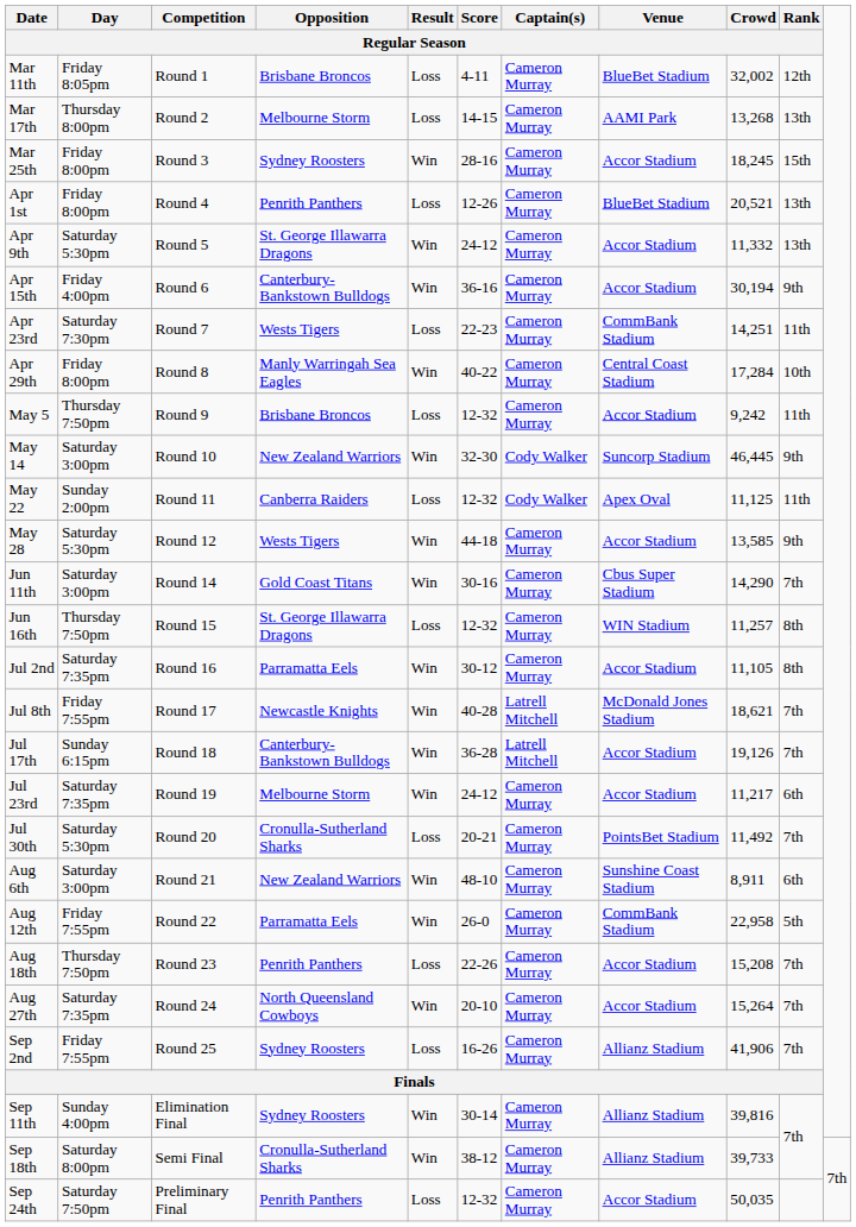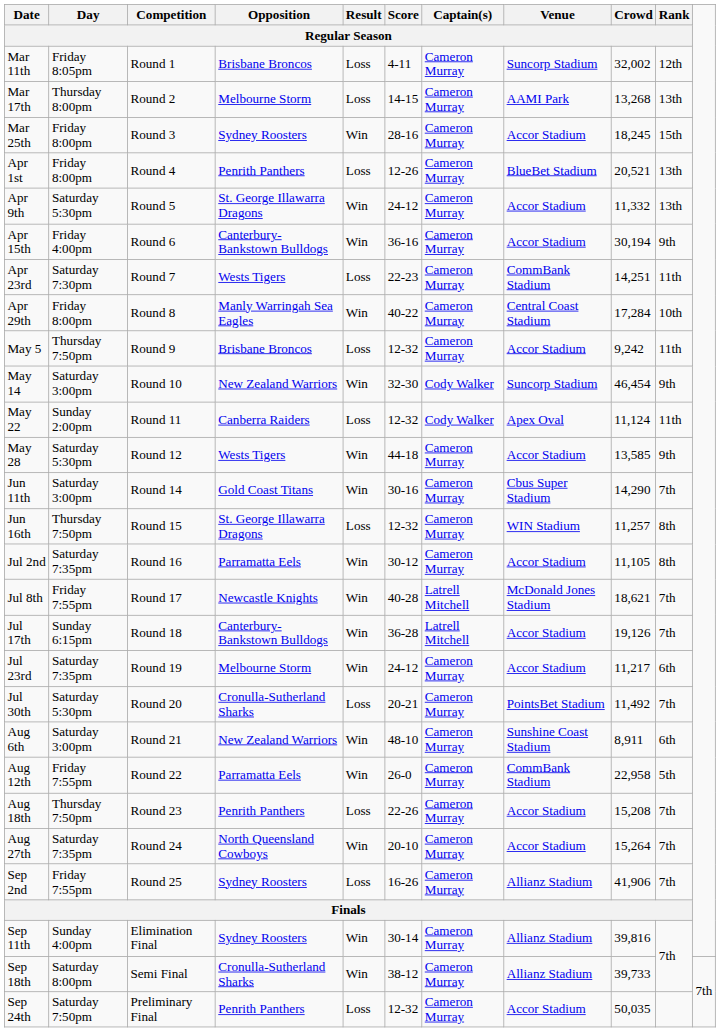 <table class="wikitable">
 <tr>
 <th>Date</th>
 <th>Day</th>
 <th>Competition</th>
 <th>Opposition</th>
 <th>Result</th>
 <th>Score</th>
 <th>Captain(s)</th>
 <th>Venue</th>
 <th>Crowd</th>
 <th>Rank</th>
 </tr>
 <tr>
 <th colspan="10">Regular Season</th>
 </tr>
 <tr>
 <td>Mar 11th</td>
 <td>Friday 8:05pm</td>
 <td>Round 1</td>
 <td> <a href='#'>Brisbane Broncos</a></td>
 <td>Loss</td>
 <td>4-11</td>
 <td><a href='#'>Cameron Murray</a></td>
-<td><a href='#'>BlueBet Stadium</a></td>
+<td><a href='#'>Suncorp Stadium</a></td>
 <td>32,002</td>
 <td>12th</td>
 </tr>
 <tr>
 <td>Mar 17th</td>
 <td>Thursday 8:00pm</td>
 <td>Round 2</td>
 <td> <a href='#'>Melbourne Storm</a></td>
 <td>Loss</td>
 <td>14-15</td>
 <td><a href='#'>Cameron Murray</a></td>
 <td><a href='#'>AAMI Park</a></td>
 <td>13,268</td>
 <td>13th</td>
 </tr>
 <tr>
 <td>Mar 25th</td>
 <td>Friday 8:00pm</td>
 <td>Round 3</td>
 <td> <a href='#'>Sydney Roosters</a></td>
 <td>Win</td>
 <td>28-16</td>
 <td><a href='#'>Cameron Murray</a></td>
 <td><a href='#'>Accor Stadium</a></td>
 <td>18,245</td>
 <td>15th</td>
 </tr>
 <tr>
 <td>Apr 1st</td>
 <td>Friday 8:00pm</td>
 <td>Round 4</td>
 <td> <a href='#'>Penrith Panthers</a></td>
 <td>Loss</td>
 <td>12-26</td>
 <td><a href='#'>Cameron Murray</a></td>
 <td><a href='#'>BlueBet Stadium</a></td>
 <td>20,521</td>
 <td>13th</td>
 </tr>
 <tr>
 <td>Apr 9th</td>
 <td>Saturday 5:30pm</td>
 <td>Round 5</td>
 <td> <a href='#'>St. George Illawarra Dragons</a></td>
 <td>Win</td>
 <td>24-12</td>
 <td><a href='#'>Cameron Murray</a></td>
 <td><a href='#'>Accor Stadium</a></td>
 <td>11,332</td>
 <td>13th</td>
 </tr>
 <tr>
 <td>Apr 15th</td>
 <td>Friday 4:00pm</td>
 <td>Round 6</td>
 <td> <a href='#'>Canterbury-Bankstown Bulldogs</a></td>
 <td>Win</td>
 <td>36-16</td>
 <td><a href='#'>Cameron Murray</a></td>
 <td><a href='#'>Accor Stadium</a></td>
 <td>30,194</td>
 <td>9th</td>
 </tr>
 <tr>
 <td>Apr 23rd</td>
 <td>Saturday 7:30pm</td>
 <td>Round 7</td>
 <td> <a href='#'>Wests Tigers</a></td>
 <td>Loss</td>
 <td>22-23</td>
 <td><a href='#'>Cameron Murray</a></td>
 <td><a href='#'>CommBank Stadium</a></td>
 <td>14,251</td>
 <td>11th</td>
 </tr>
 <tr>
 <td>Apr 29th</td>
 <td>Friday 8:00pm</td>
 <td>Round 8</td>
 <td> <a href='#'>Manly Warringah Sea Eagles</a></td>
 <td>Win</td>
 <td>40-22</td>
 <td><a href='#'>Cameron Murray</a></td>
 <td><a href='#'>Central Coast Stadium</a></td>
 <td>17,284</td>
 <td>10th</td>
 </tr>
 <tr>
 <td>May 5</td>
 <td>Thursday 7:50pm</td>
 <td>Round 9</td>
 <td> <a href='#'>Brisbane Broncos</a></td>
 <td>Loss</td>
 <td>12-32</td>
 <td><a href='#'>Cameron Murray</a></td>
 <td><a href='#'>Accor Stadium</a></td>
 <td>9,242</td>
 <td>11th</td>
 </tr>
 <tr>
 <td>May 14</td>
 <td>Saturday 3:00pm</td>
 <td>Round 10</td>
 <td> <a href='#'>New Zealand Warriors</a></td>
 <td>Win</td>
 <td>32-30</td>
 <td><a href='#'>Cody Walker</a></td>
 <td><a href='#'>Suncorp Stadium</a></td>
-<td>46,445</td>
+<td>46,454</td>
 <td>9th</td>
 </tr>
 <tr>
 <td>May 22</td>
 <td>Sunday 2:00pm</td>
 <td>Round 11</td>
 <td> <a href='#'>Canberra Raiders</a></td>
 <td>Loss</td>
 <td>12-32</td>
 <td><a href='#'>Cody Walker</a></td>
 <td><a href='#'>Apex Oval</a></td>
-<td>11,125</td>
+<td>11,124</td>
 <td>11th</td>
 </tr>
 <tr>
 <td>May 28</td>
 <td>Saturday 5:30pm</td>
 <td>Round 12</td>
 <td> <a href='#'>Wests Tigers</a></td>
 <td>Win</td>
 <td>44-18</td>
 <td><a href='#'>Cameron Murray</a></td>
 <td><a href='#'>Accor Stadium</a></td>
 <td>13,585</td>
 <td>9th</td>
 </tr>
 <tr>
 <td>Jun 11th</td>
 <td>Saturday 3:00pm</td>
 <td>Round 14</td>
 <td> <a href='#'>Gold Coast Titans</a></td>
 <td>Win</td>
 <td>30-16</td>
 <td><a href='#'>Cameron Murray</a></td>
 <td><a href='#'>Cbus Super Stadium</a></td>
 <td>14,290</td>
 <td>7th</td>
 </tr>
 <tr>
 <td>Jun 16th</td>
 <td>Thursday 7:50pm</td>
 <td>Round 15</td>
 <td> <a href='#'>St. George Illawarra Dragons</a></td>
 <td>Loss</td>
 <td>12-32</td>
 <td><a href='#'>Cameron Murray</a></td>
 <td><a href='#'>WIN Stadium</a></td>
 <td>11,257</td>
 <td>8th</td>
 </tr>
 <tr>
 <td>Jul 2nd</td>
 <td>Saturday 7:35pm</td>
 <td>Round 16</td>
 <td> <a href='#'>Parramatta Eels</a></td>
 <td>Win</td>
 <td>30-12</td>
 <td><a href='#'>Cameron Murray</a></td>
 <td><a href='#'>Accor Stadium</a></td>
 <td>11,105</td>
 <td>8th</td>
 </tr>
 <tr>
 <td>Jul 8th</td>
 <td>Friday 7:55pm</td>
 <td>Round 17</td>
 <td> <a href='#'>Newcastle Knights</a></td>
 <td>Win</td>
 <td>40-28</td>
 <td><a href='#'>Latrell Mitchell</a></td>
 <td><a href='#'>McDonald Jones Stadium</a></td>
 <td>18,621</td>
 <td>7th</td>
 </tr>
 <tr>
 <td>Jul 17th</td>
 <td>Sunday 6:15pm</td>
 <td>Round 18</td>
 <td> <a href='#'>Canterbury-Bankstown Bulldogs</a></td>
 <td>Win</td>
 <td>36-28</td>
 <td><a href='#'>Latrell Mitchell</a></td>
 <td><a href='#'>Accor Stadium</a></td>
 <td>19,126</td>
 <td>7th</td>
 </tr>
 <tr>
 <td>Jul 23rd</td>
 <td>Saturday 7:35pm</td>
 <td>Round 19</td>
 <td> <a href='#'>Melbourne Storm</a></td>
 <td>Win</td>
 <td>24-12</td>
 <td><a href='#'>Cameron Murray</a></td>
 <td><a href='#'>Accor Stadium</a></td>
 <td>11,217</td>
 <td>6th</td>
 </tr>
 <tr>
 <td>Jul 30th</td>
 <td>Saturday 5:30pm</td>
 <td>Round 20</td>
 <td> <a href='#'>Cronulla-Sutherland Sharks</a></td>
 <td>Loss</td>
 <td>20-21</td>
 <td><a href='#'>Cameron Murray</a></td>
 <td><a href='#'>PointsBet Stadium</a></td>
 <td>11,492</td>
 <td>7th</td>
 </tr>
 <tr>
 <td>Aug 6th</td>
 <td>Saturday 3:00pm</td>
 <td>Round 21</td>
 <td> <a href='#'>New Zealand Warriors</a></td>
 <td>Win</td>
 <td>48-10</td>
 <td><a href='#'>Cameron Murray</a></td>
 <td><a href='#'>Sunshine Coast Stadium</a></td>
 <td>8,911</td>
 <td>6th</td>
 </tr>
 <tr>
 <td>Aug 12th</td>
 <td>Friday 7:55pm</td>
 <td>Round 22</td>
 <td> <a href='#'>Parramatta Eels</a></td>
 <td>Win</td>
 <td>26-0</td>
 <td><a href='#'>Cameron Murray</a></td>
 <td><a href='#'>CommBank Stadium</a></td>
 <td>22,958</td>
 <td>5th</td>
 </tr>
 <tr>
 <td>Aug 18th</td>
 <td>Thursday 7:50pm</td>
 <td>Round 23</td>
 <td> <a href='#'>Penrith Panthers</a></td>
 <td>Loss</td>
 <td>22-26</td>
 <td><a href='#'>Cameron Murray</a></td>
 <td><a href='#'>Accor Stadium</a></td>
 <td>15,208</td>
 <td>7th</td>
 </tr>
 <tr>
 <td>Aug 27th</td>
 <td>Saturday 7:35pm</td>
 <td>Round 24</td>
 <td> <a href='#'>North Queensland Cowboys</a></td>
 <td>Win</td>
 <td>20-10</td>
 <td><a href='#'>Cameron Murray</a></td>
 <td><a href='#'>Accor Stadium</a></td>
 <td>15,264</td>
 <td>7th</td>
 </tr>
 <tr>
 <td>Sep 2nd</td>
 <td>Friday 7:55pm</td>
 <td>Round 25</td>
 <td> <a href='#'>Sydney Roosters</a></td>
 <td>Loss</td>
 <td>16-26</td>
 <td><a href='#'>Cameron Murray</a></td>
 <td><a href='#'>Allianz Stadium</a></td>
 <td>41,906</td>
 <td>7th</td>
 </tr>
 <tr>
 <th colspan="10">Finals</th>
 </tr>
 <tr>
 <td>Sep 11th</td>
 <td>Sunday 4:00pm</td>
 <td>Elimination Final</td>
 <td> <a href='#'>Sydney Roosters</a></td>
 <td>Win</td>
 <td>30-14</td>
 <td><a href='#'>Cameron Murray</a></td>
 <td><a href='#'>Allianz Stadium</a></td>
 <td>39,816</td>
 <td rowspan="2">7th</td>
 </tr>
 <tr>
 <td>Sep 18th</td>
 <td>Saturday 8:00pm</td>
 <td>Semi Final</td>
 <td> <a href='#'>Cronulla-Sutherland Sharks</a></td>
 <td>Win</td>
 <td>38-12</td>
 <td><a href='#'>Cameron Murray</a></td>
 <td><a href='#'>Allianz Stadium</a></td>
 <td>39,733</td>
 <td rowspan="2">7th</td>
 </tr>
 <tr>
 <td>Sep 24th</td>
 <td>Saturday 7:50pm</td>
 <td>Preliminary Final</td>
 <td> <a href='#'>Penrith Panthers</a></td>
 <td>Loss</td>
 <td>12-32</td>
 <td><a href='#'>Cameron Murray</a></td>
 <td><a href='#'>Accor Stadium</a></td>
 <td>50,035</td>
 </tr>
 </table>
